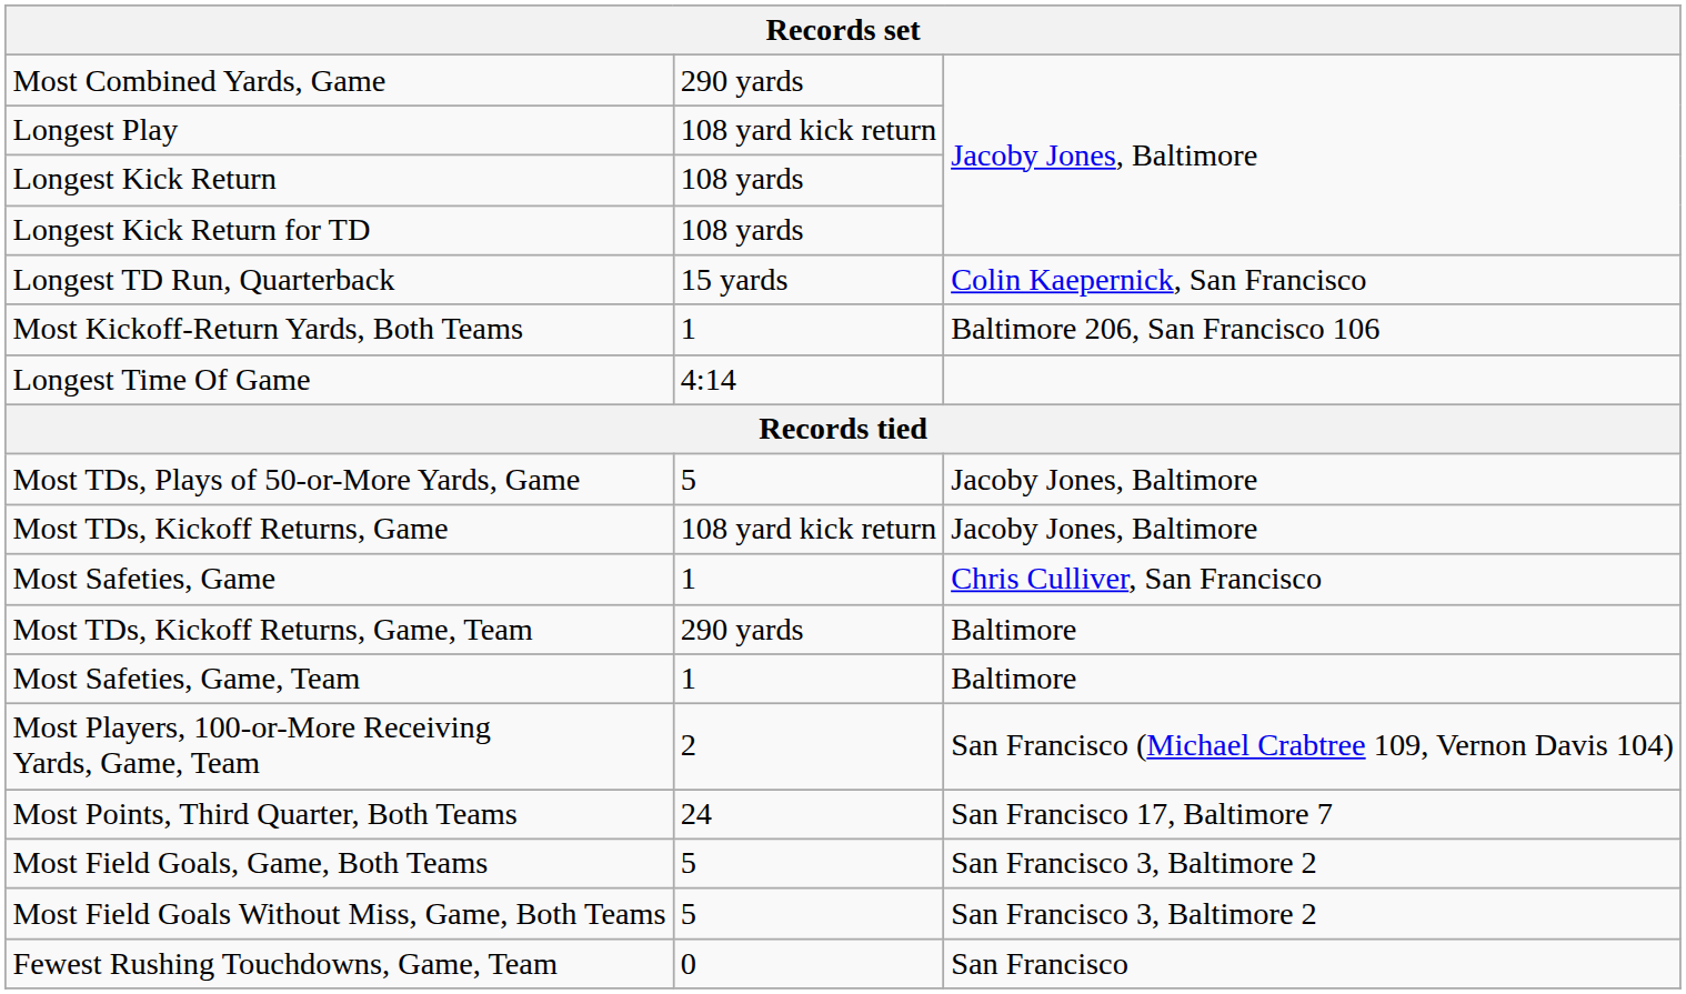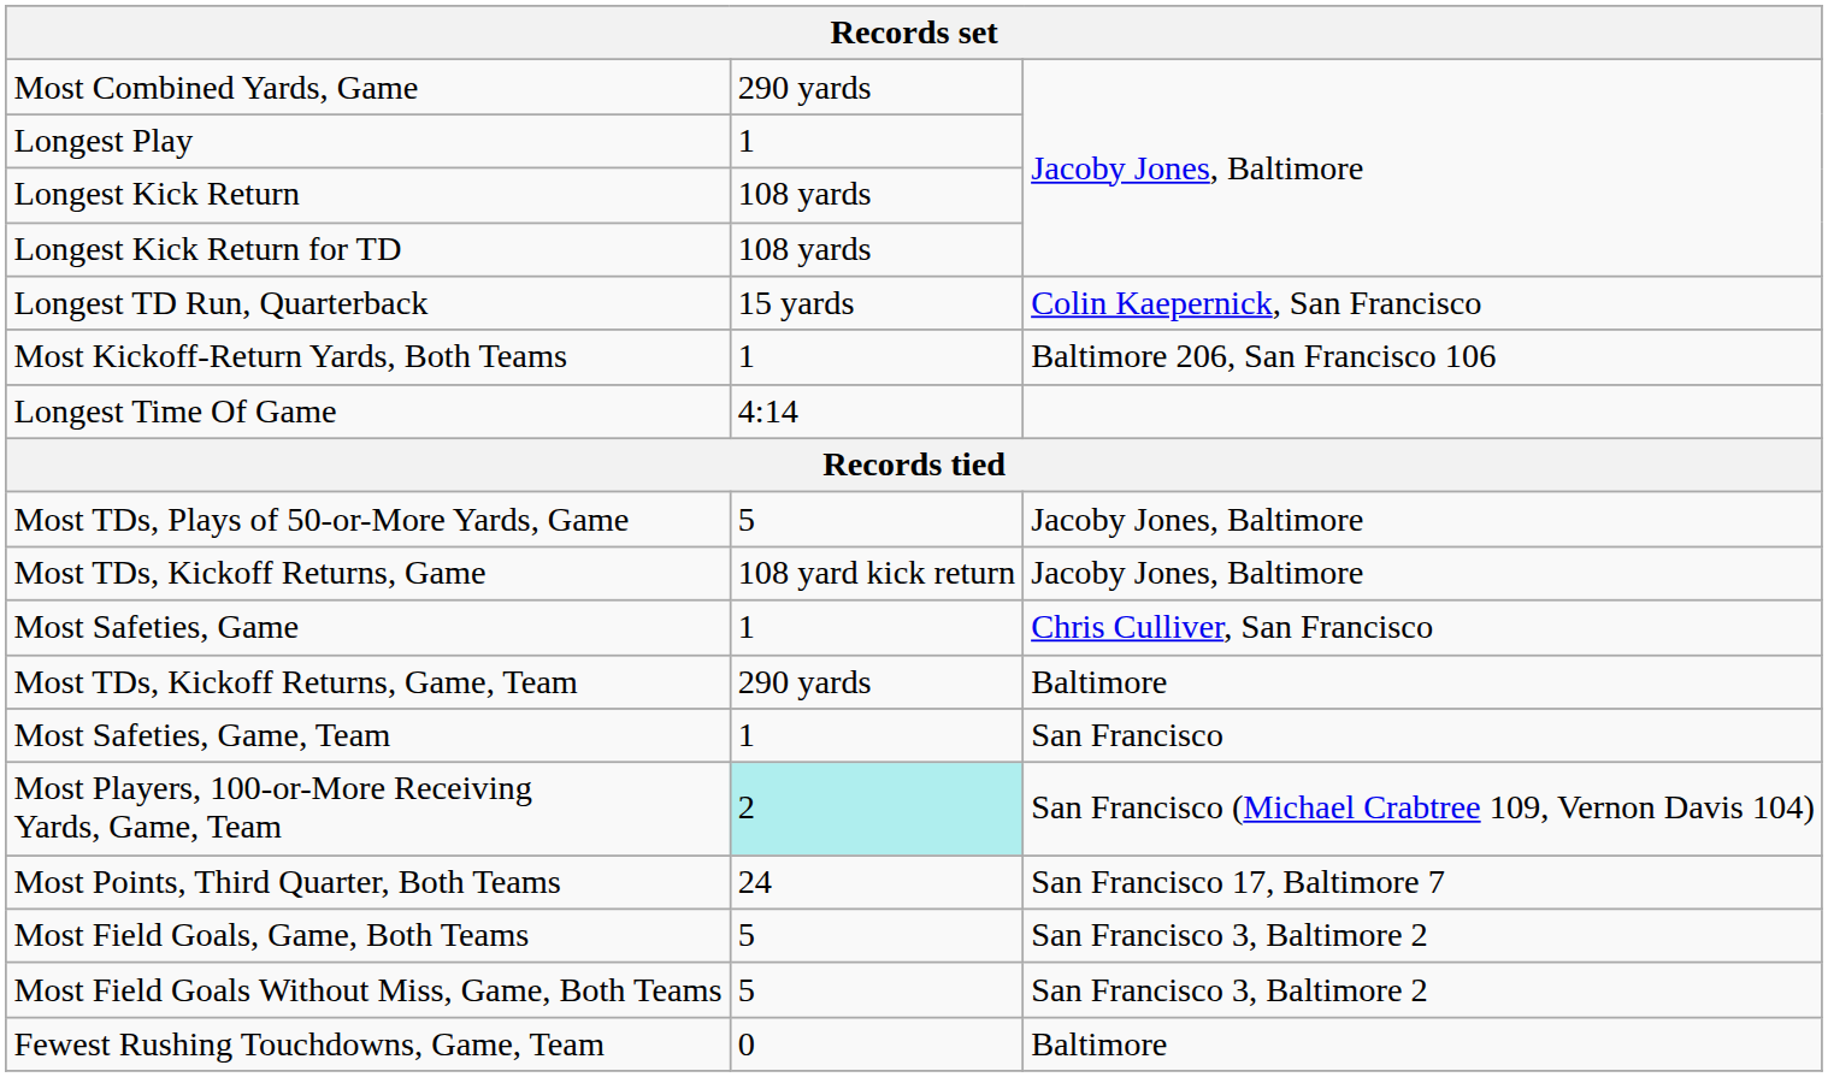 <table class="wikitable">
 <tr>
 <th colspan=3>Records set</th>
 </tr>
 <tr>
 <td>Most Combined Yards, Game</td>
 <td>290 yards</td>
 <td rowspan=4><a href='#'>Jacoby Jones</a>, Baltimore</td>
 </tr>
 <tr>
 <td>Longest Play</td>
-<td>108 yard kick return</td>
+<td>1</td>
 </tr>
 <tr>
 <td>Longest Kick Return</td>
 <td>108 yards</td>
 </tr>
 <tr>
 <td>Longest Kick Return for TD</td>
 <td>108 yards</td>
 </tr>
 <tr>
 <td>Longest TD Run, Quarterback</td>
 <td>15 yards</td>
 <td><a href='#'>Colin Kaepernick</a>, San Francisco</td>
 </tr>
 <tr>
 <td>Most Kickoff-Return Yards, Both Teams</td>
 <td>1</td>
 <td>Baltimore 206, San Francisco 106</td>
 </tr>
 <tr>
 <td>Longest Time Of Game</td>
 <td>4:14</td>
 <td></td>
 </tr>
 <tr>
 <th colspan=3>Records tied</th>
 </tr>
 <tr>
 <td>Most TDs, Plays of 50-or-More Yards, Game</td>
 <td>5</td>
 <td>Jacoby Jones, Baltimore</td>
 </tr>
 <tr>
 <td>Most TDs, Kickoff Returns, Game</td>
 <td>108 yard kick return</td>
 <td>Jacoby Jones, Baltimore</td>
 </tr>
 <tr>
 <td>Most Safeties, Game</td>
 <td>1</td>
 <td><a href='#'>Chris Culliver</a>, San Francisco</td>
 </tr>
 <tr>
 <td>Most TDs, Kickoff Returns, Game, Team</td>
 <td>290 yards</td>
 <td>Baltimore</td>
 </tr>
 <tr>
 <td>Most Safeties, Game, Team</td>
 <td>1</td>
-<td>Baltimore</td>
+<td>San Francisco</td>
 </tr>
 <tr>
 <td>Most Players, 100-or-More Receiving<br> Yards, Game, Team</td>
-<td>2</td>
+<td style="background: paleturquoise;">2</td>
 <td>San Francisco (<a href='#'>Michael Crabtree</a> 109, Vernon Davis 104)</td>
 </tr>
 <tr>
 <td>Most Points, Third Quarter, Both Teams</td>
 <td>24</td>
 <td>San Francisco 17, Baltimore 7</td>
 </tr>
 <tr>
 <td>Most Field Goals, Game, Both Teams</td>
 <td>5</td>
 <td>San Francisco 3, Baltimore 2</td>
 </tr>
 <tr>
 <td>Most Field Goals Without Miss, Game, Both Teams</td>
 <td>5</td>
 <td>San Francisco 3, Baltimore 2</td>
 </tr>
 <tr>
 <td>Fewest Rushing Touchdowns, Game, Team</td>
 <td>0</td>
-<td>San Francisco</td>
+<td>Baltimore</td>
 </tr>
 </table>
